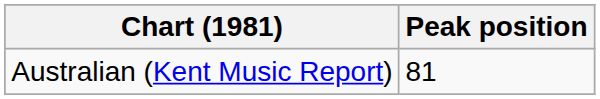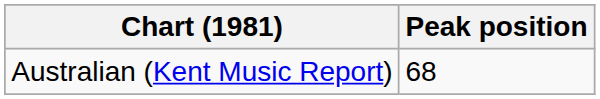 <table class="wikitable sortable">
 <tr>
 <th>Chart (1981)</th>
 <th>Peak position</th>
 </tr>
 <tr>
 <td>Australian (<a href='#'>Kent Music Report</a>)</td>
-<td>81</td>
+<td>68</td>
 </tr>
 </table>
